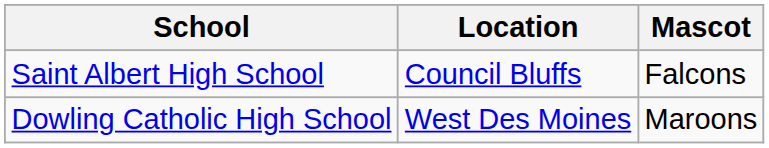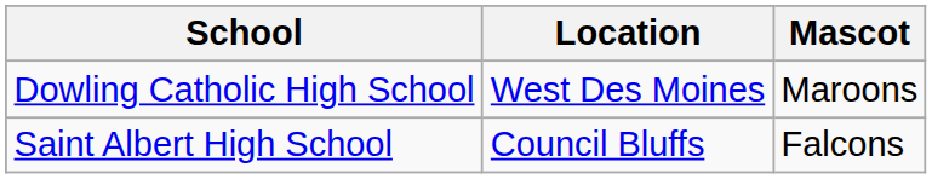 <table class="wikitable" border="1">
 <tr>
 <th>School</th>
 <th>Location</th>
 <th>Mascot</th>
 </tr>
 <tr>
+<td><a href='#'>Dowling Catholic High School</a></td>
+<td><a href='#'>West Des Moines</a></td>
+<td>Maroons</td>
+</tr>
+<tr>
 <td><a href='#'>Saint Albert High School</a></td>
 <td><a href='#'>Council Bluffs</a></td>
 <td>Falcons</td>
 </tr>
-<tr>
-<td><a href='#'>Dowling Catholic High School</a></td>
-<td><a href='#'>West Des Moines</a></td>
-<td>Maroons</td>
-</tr>
 </table>
